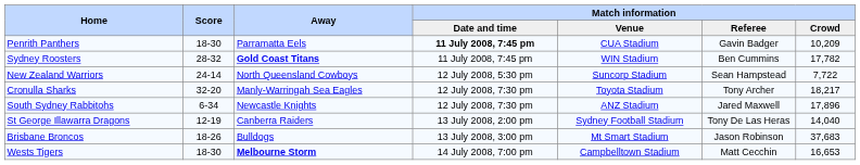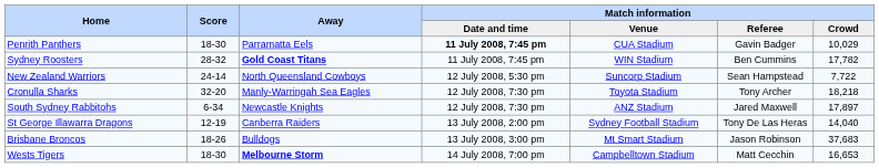 <table border=1 style="border-collapse:collapse; font-size:90%;" cellpadding=3 cellspacing=0 width=100%>
 <tr bgcolor=#C1D8FF>
 <th rowspan=2 width=21%>Home</th>
 <th rowspan=2 width=6%>Score</th>
 <th rowspan=2 width=21%>Away</th>
 <th colspan=6>Match information</th>
 </tr>
 <tr bgcolor=#EFEFEF>
 <th width=17%>Date and time</th>
 <th width=17%>Venue</th>
 <th width=11%>Referee</th>
 <th width=7%>Crowd</th>
 </tr>
 <tr align=center bgcolor=#F5FAFF>
 <td align=left> <a href='#'>Penrith Panthers</a></td>
 <td>18-30</td>
 <td align=left> <a href='#'>Parramatta Eels</a></td>
 <td><strong>11 July 2008, 7:45 pm</strong></td>
 <td><a href='#'>CUA Stadium</a></td>
 <td>Gavin Badger</td>
-<td>10,209</td>
+<td>10,029</td>
 </tr>
 <tr align=center bgcolor=#F5FAFF>
 <td align=left> <a href='#'>Sydney Roosters</a></td>
 <td>28-32</td>
 <td align=left><strong> <a href='#'>Gold Coast Titans</a></strong></td>
 <td>11 July 2008, 7:45 pm</td>
 <td><a href='#'>WIN Stadium</a></td>
 <td>Ben Cummins</td>
 <td>17,782</td>
 </tr>
 <tr align=center bgcolor=#F5FAFF>
 <td align=left> <a href='#'>New Zealand Warriors</a></td>
 <td>24-14</td>
 <td align=left> <a href='#'>North Queensland Cowboys</a></td>
 <td>12 July 2008, 5:30 pm</td>
 <td><a href='#'>Suncorp Stadium</a></td>
 <td>Sean Hampstead</td>
 <td>7,722</td>
 </tr>
 <tr align=center bgcolor=#F5FAFF>
 <td align=left> <a href='#'>Cronulla Sharks</a></td>
 <td>32-20</td>
 <td align=left> <a href='#'>Manly-Warringah Sea Eagles</a></td>
 <td>12 July 2008, 7:30 pm</td>
 <td><a href='#'>Toyota Stadium</a></td>
 <td>Tony Archer</td>
-<td>18,217</td>
+<td>18,218</td>
 </tr>
 <tr align=center bgcolor=#F5FAFF>
 <td align=left> <a href='#'>South Sydney Rabbitohs</a></td>
 <td>6-34</td>
 <td align=left> <a href='#'>Newcastle Knights</a></td>
 <td>12 July 2008, 7:30 pm</td>
 <td><a href='#'>ANZ Stadium</a></td>
 <td>Jared Maxwell</td>
-<td>17,896</td>
+<td>17,897</td>
 </tr>
 <tr align=center bgcolor=#F5FAFF>
 <td align=left> <a href='#'>St George Illawarra Dragons</a></td>
 <td>12-19</td>
 <td align=left> <a href='#'>Canberra Raiders</a></td>
 <td>13 July 2008, 2:00 pm</td>
 <td><a href='#'>Sydney Football Stadium</a></td>
 <td>Tony De Las Heras</td>
 <td>14,040</td>
 </tr>
 <tr align=center bgcolor=#F5FAFF>
 <td align=left> <a href='#'>Brisbane Broncos</a></td>
 <td>18-26</td>
 <td align=left> <a href='#'>Bulldogs</a></td>
 <td>13 July 2008, 3:00 pm</td>
 <td><a href='#'>Mt Smart Stadium</a></td>
 <td>Jason Robinson</td>
 <td>37,683</td>
 </tr>
 <tr align=center bgcolor=#F5FAFF>
 <td align=left> <a href='#'>Wests Tigers</a></td>
 <td>18-30</td>
 <td align=left><strong> <a href='#'>Melbourne Storm</a></strong></td>
 <td>14 July 2008, 7:00 pm</td>
 <td><a href='#'>Campbelltown Stadium</a></td>
 <td>Matt Cecchin</td>
 <td>16,653</td>
 </tr>
 </table>
